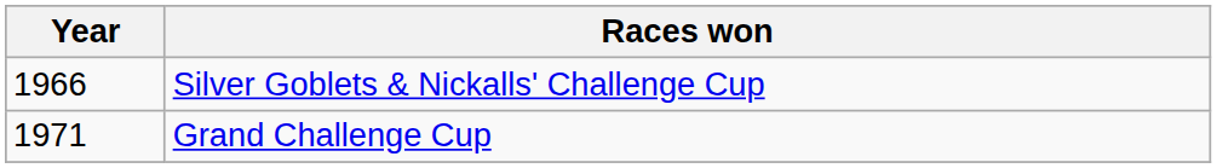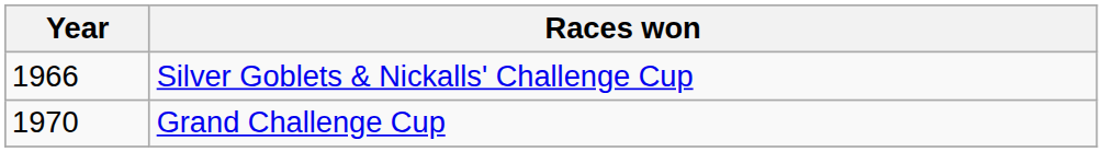 <table class="wikitable">
 <tr>
 <th width=70>Year</th>
 <th width=500>Races won</th>
 </tr>
 <tr>
 <td>1966</td>
 <td><a href='#'>Silver Goblets & Nickalls' Challenge Cup</a></td>
 </tr>
 <tr>
-<td>1971</td>
+<td>1970</td>
 <td><a href='#'>Grand Challenge Cup</a></td>
 </tr>
 </table>
